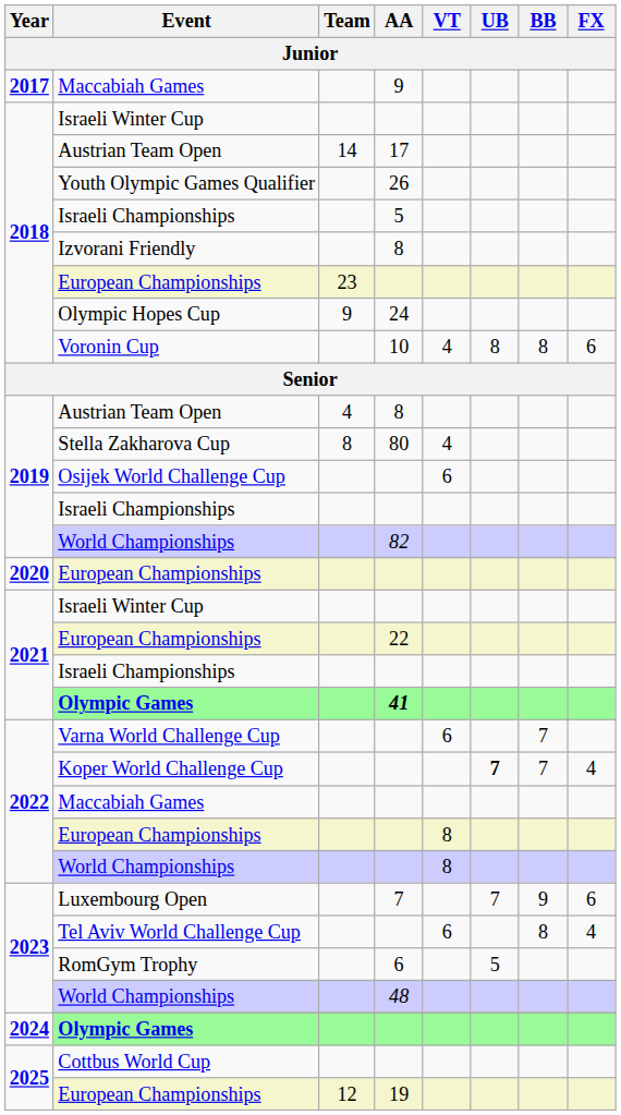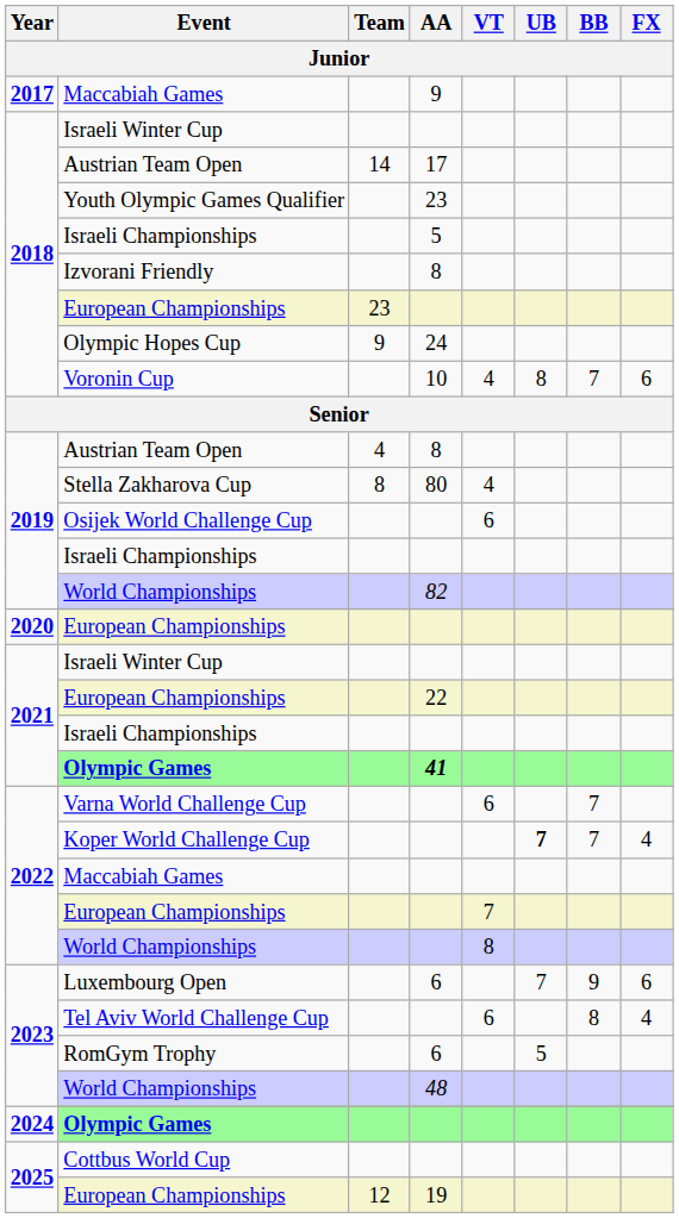 <table class="wikitable" style="text-align:center; font-size:95%;">
 <tr>
 <th align=center>Year</th>
 <th align=center>Event</th>
 <th style="width:30px;">Team</th>
 <th style="width:30px;">AA</th>
 <th style="width:30px;"><a href='#'>VT</a></th>
 <th style="width:30px;"><a href='#'>UB</a></th>
 <th style="width:30px;"><a href='#'>BB</a></th>
 <th style="width:30px;"><a href='#'>FX</a></th>
 </tr>
 <tr>
 <th colspan="8"><strong>Junior</strong></th>
 </tr>
 <tr>
 <td rowspan="1"><strong><a href='#'>2017</a></strong></td>
 <td align=left><a href='#'>Maccabiah Games</a></td>
 <td></td>
 <td>9</td>
 <td></td>
 <td></td>
 <td></td>
 <td></td>
 </tr>
 <tr>
 <td rowspan="8"><strong><a href='#'>2018</a></strong></td>
 <td align=left>Israeli Winter Cup</td>
 <td></td>
 <td></td>
 <td></td>
 <td></td>
 <td></td>
 <td></td>
 </tr>
 <tr>
 <td align=left>Austrian Team Open</td>
 <td>14</td>
 <td>17</td>
 <td></td>
 <td></td>
 <td></td>
 <td></td>
 </tr>
 <tr>
 <td align=left>Youth Olympic Games Qualifier</td>
 <td></td>
-<td>26</td>
+<td>23</td>
 <td></td>
 <td></td>
 <td></td>
 <td></td>
 </tr>
 <tr>
 <td align=left>Israeli Championships</td>
 <td></td>
 <td>5</td>
 <td></td>
 <td></td>
 <td></td>
 <td></td>
 </tr>
 <tr>
 <td align=left>Izvorani Friendly</td>
 <td></td>
 <td>8</td>
 <td></td>
 <td></td>
 <td></td>
 <td></td>
 </tr>
 <tr bgcolor=#F5F6CE>
 <td align=left><a href='#'>European Championships</a></td>
 <td>23</td>
 <td></td>
 <td></td>
 <td></td>
 <td></td>
 <td></td>
 </tr>
 <tr>
 <td align=left>Olympic Hopes Cup</td>
 <td>9</td>
 <td>24</td>
 <td></td>
 <td></td>
 <td></td>
 <td></td>
 </tr>
 <tr>
 <td align=left><a href='#'>Voronin Cup</a></td>
 <td></td>
 <td>10</td>
 <td>4</td>
 <td>8</td>
-<td>8</td>
+<td>7</td>
 <td>6</td>
 </tr>
 <tr>
 <th colspan="8"><strong>Senior</strong></th>
 </tr>
 <tr>
 <td rowspan="5"><strong><a href='#'>2019</a></strong></td>
 <td align=left>Austrian Team Open</td>
 <td>4</td>
 <td>8</td>
 <td></td>
 <td></td>
 <td></td>
 <td></td>
 </tr>
 <tr>
 <td align=left>Stella Zakharova Cup</td>
 <td>8</td>
 <td>80</td>
 <td>4</td>
 <td></td>
 <td></td>
 <td></td>
 </tr>
 <tr>
 <td align=left><a href='#'>Osijek World Challenge Cup</a></td>
 <td></td>
 <td></td>
 <td>6</td>
 <td></td>
 <td></td>
 <td></td>
 </tr>
 <tr>
 <td align=left>Israeli Championships</td>
 <td></td>
 <td></td>
 <td></td>
 <td></td>
 <td></td>
 <td></td>
 </tr>
 <tr bgcolor=#CCCCFF>
 <td align=left><a href='#'>World Championships</a></td>
 <td></td>
 <td><em>82</em></td>
 <td></td>
 <td></td>
 <td></td>
 <td></td>
 </tr>
 <tr>
 <td rowspan="2"><strong><a href='#'>2020</a></strong></td>
 </tr>
 <tr bgcolor=#F5F6CE>
 <td align=left><a href='#'>European Championships</a></td>
 <td></td>
 <td></td>
 <td></td>
 <td></td>
 <td></td>
 <td></td>
 </tr>
 <tr>
 <td rowspan="4"><strong><a href='#'>2021</a></strong></td>
 <td align=left>Israeli Winter Cup</td>
 <td></td>
 <td></td>
 <td></td>
 <td></td>
 <td></td>
 <td></td>
 </tr>
 <tr bgcolor=#F5F6CE>
 <td align=left><a href='#'>European Championships</a></td>
 <td></td>
 <td>22</td>
 <td></td>
 <td></td>
 <td></td>
 <td></td>
 </tr>
 <tr>
 <td align=left>Israeli Championships</td>
 <td></td>
 <td></td>
 <td></td>
 <td></td>
 <td></td>
 <td></td>
 </tr>
 <tr bgcolor=98FB98>
 <td align=left><strong><a href='#'>Olympic Games</a></strong></td>
 <td></td>
 <td><strong><em>41</em></strong></td>
 <td></td>
 <td></td>
 <td></td>
 <td></td>
 </tr>
 <tr>
 <td rowspan="5"><strong><a href='#'>2022</a></strong></td>
 <td align=left><a href='#'>Varna World Challenge Cup</a></td>
 <td></td>
 <td></td>
 <td>6</td>
 <td></td>
 <td>7</td>
 <td></td>
 </tr>
 <tr>
 <td align=left><a href='#'>Koper World Challenge Cup</a></td>
 <td></td>
 <td></td>
 <td></td>
 <td><strong>7</strong></td>
 <td>7</td>
 <td>4</td>
 </tr>
 <tr>
 <td align=left><a href='#'>Maccabiah Games</a></td>
 <td></td>
 <td></td>
 <td></td>
 <td></td>
 <td></td>
 <td></td>
 </tr>
 <tr bgcolor=#F5F6CE>
 <td align=left><a href='#'>European Championships</a></td>
 <td></td>
 <td></td>
-<td>8</td>
+<td>7</td>
 <td></td>
 <td></td>
 <td></td>
 </tr>
 <tr bgcolor=#CCCCFF>
 <td align=left><a href='#'>World Championships</a></td>
 <td></td>
 <td></td>
 <td>8</td>
 <td></td>
 <td></td>
 <td></td>
 </tr>
 <tr>
 <td rowspan="4"><strong><a href='#'>2023</a></strong></td>
 <td align=left>Luxembourg Open</td>
 <td></td>
-<td>7</td>
+<td>6</td>
 <td></td>
 <td>7</td>
 <td>9</td>
 <td>6</td>
 </tr>
 <tr>
 <td align=left><a href='#'>Tel Aviv World Challenge Cup</a></td>
 <td></td>
 <td></td>
 <td>6</td>
 <td></td>
 <td>8</td>
 <td>4</td>
 </tr>
 <tr>
 <td align=left>RomGym Trophy</td>
 <td></td>
 <td>6</td>
 <td></td>
 <td>5</td>
 <td></td>
 <td></td>
 </tr>
 <tr bgcolor=#CCCCFF>
 <td align=left><a href='#'>World Championships</a></td>
 <td></td>
 <td><em>48</em></td>
 <td></td>
 <td></td>
 <td></td>
 <td></td>
 </tr>
 <tr>
 <td rowspan="2"><strong><a href='#'>2024</a></strong></td>
 </tr>
 <tr bgcolor=98FB98>
 <td align=left><strong><a href='#'>Olympic Games</a></strong></td>
 <td></td>
 <td><strong></strong></td>
 <td></td>
 <td></td>
 <td></td>
 <td></td>
 </tr>
 <tr>
 <td rowspan="2"><strong><a href='#'>2025</a></strong></td>
 <td align=left><a href='#'>Cottbus World Cup</a></td>
 <td></td>
 <td></td>
 <td></td>
 <td></td>
 <td></td>
 <td></td>
 </tr>
 <tr bgcolor=#F5F6CE>
 <td align=left><a href='#'>European Championships</a></td>
 <td>12</td>
 <td>19</td>
 <td></td>
 <td></td>
 <td></td>
 <td></td>
 </tr>
 </table>
